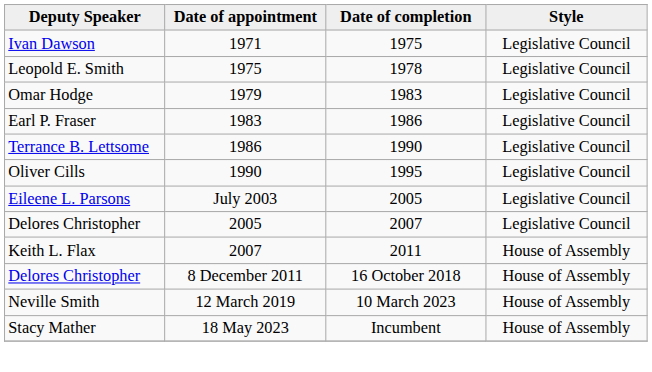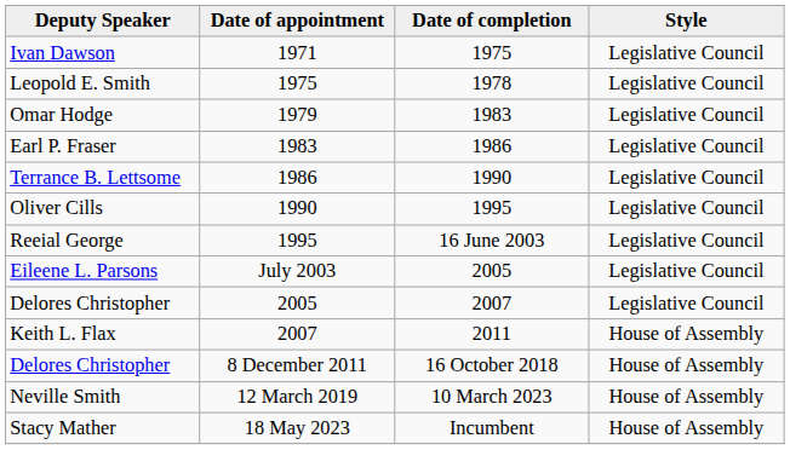 <table class="wikitable">
 <tr>
 <th align="center" style="background: #efefef;" width="150">Deputy Speaker</th>
 <th align="center" style="background: #efefef;" width="150">Date of appointment</th>
 <th align="center" style="background: #efefef;" width="150">Date of completion</th>
 <th align="center" style="background: #efefef;" width="150">Style</th>
 </tr>
 <tr>
 <td><a href='#'>Ivan Dawson</a></td>
 <td align="center">1971</td>
 <td align="center">1975</td>
 <td align="center">Legislative Council</td>
 </tr>
 <tr>
 <td>Leopold E. Smith</td>
 <td align="center">1975</td>
 <td align="center">1978</td>
 <td align="center">Legislative Council</td>
 </tr>
 <tr>
 <td>Omar Hodge</td>
 <td align="center">1979</td>
 <td align="center">1983</td>
 <td align="center">Legislative Council</td>
 </tr>
 <tr>
 <td>Earl P. Fraser</td>
 <td align="center">1983</td>
 <td align="center">1986</td>
 <td align="center">Legislative Council</td>
 </tr>
 <tr>
 <td><a href='#'>Terrance B. Lettsome</a></td>
 <td align="center">1986</td>
 <td align="center">1990</td>
 <td align="center">Legislative Council</td>
 </tr>
 <tr>
 <td>Oliver Cills</td>
 <td align="center">1990</td>
 <td align="center">1995</td>
 <td align="center">Legislative Council</td>
 </tr>
 <tr>
+<td>Reeial George</td>
+<td align="center">1995</td>
+<td align="center">16 June 2003</td>
+<td align="center">Legislative Council</td>
+</tr>
+<tr>
 <td><a href='#'>Eileene L. Parsons</a></td>
 <td align="center">July 2003</td>
 <td align="center">2005</td>
 <td align="center">Legislative Council</td>
 </tr>
 <tr>
 <td>Delores Christopher</td>
 <td align="center">2005</td>
 <td align="center">2007</td>
 <td align="center">Legislative Council</td>
 </tr>
 <tr>
 <td>Keith L. Flax</td>
 <td align="center">2007</td>
 <td align="center">2011</td>
 <td align="center">House of Assembly</td>
 </tr>
 <tr>
 <td><a href='#'>Delores Christopher</a></td>
 <td align="center">8 December 2011</td>
 <td align="center">16 October 2018</td>
 <td align="center">House of Assembly</td>
 </tr>
 <tr>
 <td>Neville Smith</td>
 <td align="center">12 March 2019</td>
 <td align="center">10 March 2023</td>
 <td align="center">House of Assembly</td>
 </tr>
 <tr>
 <td>Stacy Mather</td>
 <td align="center">18 May 2023</td>
 <td align="center">Incumbent</td>
 <td align="center">House of Assembly</td>
 </tr>
 <tr>
 </tr>
 </table>
